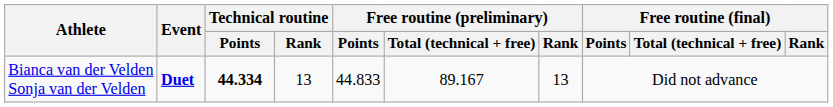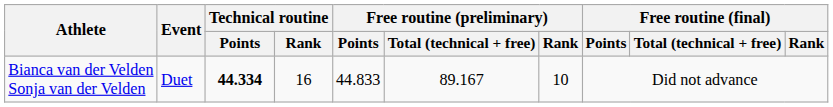 <table class="wikitable" style="font-size:90%">
 <tr>
 <th rowspan="2">Athlete</th>
 <th rowspan="2">Event</th>
 <th colspan=2>Technical routine</th>
 <th colspan=3>Free routine (preliminary)</th>
 <th colspan=3>Free routine (final)</th>
 </tr>
 <tr style="font-size:95%">
 <th>Points</th>
 <th>Rank</th>
 <th>Points</th>
 <th>Total (technical + free)</th>
 <th>Rank</th>
 <th>Points</th>
 <th>Total (technical + free)</th>
 <th>Rank</th>
 </tr>
 <tr align=center>
 <td align=left><a href='#'>Bianca van der Velden</a><br><a href='#'>Sonja van der Velden</a></td>
-<td align=left><strong><a href='#'>Duet</a></strong></td>
+<td align=left><a href='#'>Duet</a></td>
 <td><strong>44.334</strong></td>
-<td>13</td>
+<td>16</td>
 <td>44.833</td>
 <td>89.167</td>
-<td>13</td>
+<td>10</td>
 <td colspan=3>Did not advance</td>
 </tr>
 </table>
